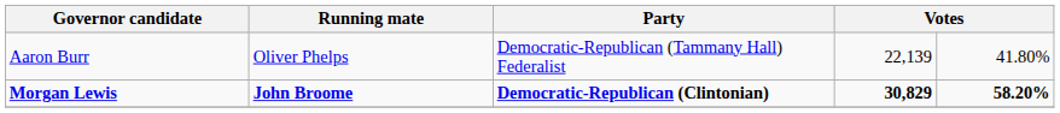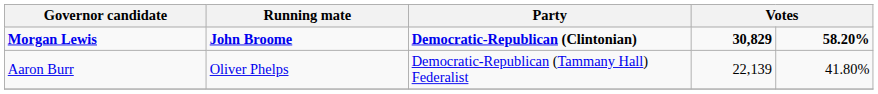 <table class=wikitable>
 <tr bgcolor=lightgrey>
 <th width="20%">Governor candidate</th>
 <th width="20%">Running mate</th>
 <th width="28%">Party</th>
 <th width="18%" colspan="2">Votes</th>
+</tr>
+<tr>
+<td><strong><a href='#'>Morgan Lewis</a></strong></td>
+<td><strong><a href='#'>John Broome</a></strong></td>
+<td><strong><a href='#'>Democratic-Republican</a> (Clintonian)</strong></td>
+<td align="right"><strong>30,829</strong></td>
+<td align="right"><strong>58.20%</strong></td>
 </tr>
 <tr>
 <td><a href='#'>Aaron Burr</a></td>
 <td><a href='#'>Oliver Phelps</a></td>
 <td><a href='#'>Democratic-Republican</a> (<a href='#'>Tammany Hall</a>) <br><a href='#'>Federalist</a></td>
 <td align="right">22,139</td>
 <td align="right">41.80%</td>
 </tr>
 <tr>
-<td><strong><a href='#'>Morgan Lewis</a></strong></td>
-<td><strong><a href='#'>John Broome</a></strong></td>
-<td><strong><a href='#'>Democratic-Republican</a> (Clintonian)</strong></td>
-<td align="right"><strong>30,829</strong></td>
-<td align="right"><strong>58.20%</strong></td>
-</tr>
-<tr>
 </tr>
 </table>
